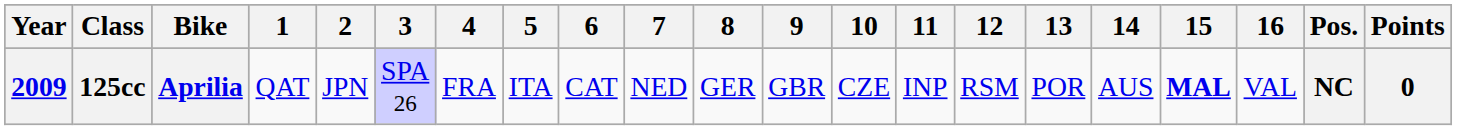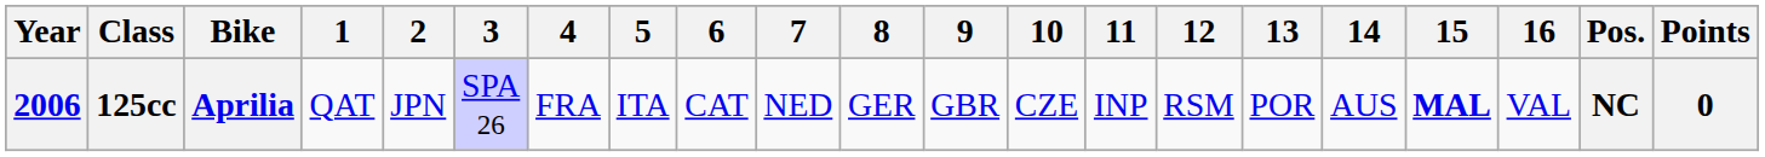 <table class="wikitable" style="text-align:center">
 <tr>
 <th>Year</th>
 <th>Class</th>
 <th>Bike</th>
 <th>1</th>
 <th>2</th>
 <th>3</th>
 <th>4</th>
 <th>5</th>
 <th>6</th>
 <th>7</th>
 <th>8</th>
 <th>9</th>
 <th>10</th>
 <th>11</th>
 <th>12</th>
 <th>13</th>
 <th>14</th>
 <th>15</th>
 <th>16</th>
 <th>Pos.</th>
 <th>Points</th>
 </tr>
 <tr>
-<th><a href='#'>2009</a></th>
+<th><a href='#'>2006</a></th>
 <th>125cc</th>
 <th><a href='#'>Aprilia</a></th>
 <td><a href='#'>QAT</a></td>
 <td><a href='#'>JPN</a></td>
 <td style="background:#CFCFFF;"><a href='#'>SPA</a><br><small>26</small></td>
 <td><a href='#'>FRA</a></td>
 <td><a href='#'>ITA</a></td>
 <td><a href='#'>CAT</a></td>
 <td><a href='#'>NED</a></td>
 <td><a href='#'>GER</a></td>
 <td><a href='#'>GBR</a></td>
 <td><a href='#'>CZE</a></td>
 <td><a href='#'>INP</a></td>
 <td><a href='#'>RSM</a></td>
 <td><a href='#'>POR</a></td>
 <td><a href='#'>AUS</a></td>
 <td><strong><a href='#'>MAL</a></strong></td>
 <td><a href='#'>VAL</a></td>
 <th>NC</th>
 <th>0</th>
 </tr>
 </table>
